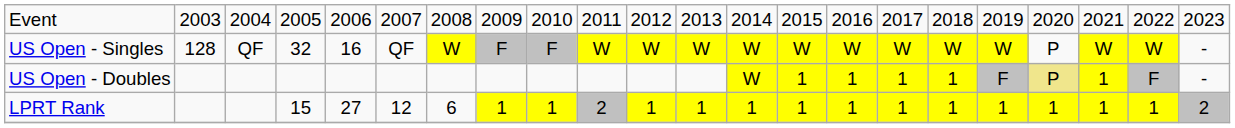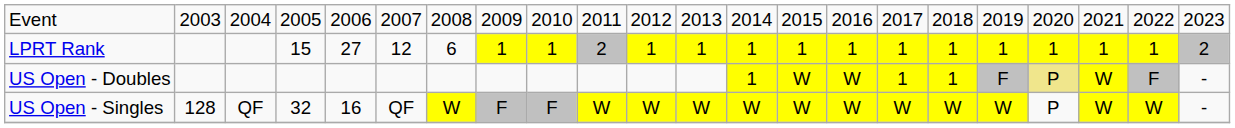 <table class="wikitable" style="font-size:85%;" align=center>
 <tr>
 <td>Event</td>
 <td>2003</td>
 <td>2004</td>
 <td>2005</td>
 <td>2006</td>
 <td>2007</td>
 <td>2008</td>
 <td>2009</td>
 <td>2010</td>
 <td>2011</td>
 <td>2012</td>
 <td>2013</td>
 <td>2014</td>
 <td>2015</td>
 <td>2016</td>
 <td>2017</td>
 <td>2018</td>
 <td>2019</td>
 <td>2020</td>
 <td>2021</td>
 <td>2022</td>
 <td>2023</td>
 </tr>
 <tr>
+<td align="left"><a href='#'>LPRT Rank</a></td>
+<td align=center></td>
+<td align=center></td>
+<td align=center>15</td>
+<td align=center>27</td>
+<td align=center>12</td>
+<td align=center>6</td>
+<td bgcolor=yellow align=center>1</td>
+<td bgcolor=yellow align=center>1</td>
+<td bgcolor=silver align=center>2</td>
+<td bgcolor=yellow align=center>1</td>
+<td bgcolor=yellow align=center>1</td>
+<td bgcolor=yellow align=center>1</td>
+<td bgcolor=yellow align=center>1</td>
+<td bgcolor=yellow align=center>1</td>
+<td bgcolor=yellow align=center>1</td>
+<td bgcolor=yellow align=center>1</td>
+<td bgcolor=yellow align=center>1</td>
+<td bgcolor=yellow align=center>1</td>
+<td bgcolor=yellow align=center>1</td>
+<td bgcolor=yellow align=center>1</td>
+<td bgcolor=silver align=center>2</td>
+</tr>
+<tr>
+<td align="left"><a href='#'>US Open</a> - Doubles</td>
+<td></td>
+<td></td>
+<td></td>
+<td></td>
+<td></td>
+<td></td>
+<td></td>
+<td></td>
+<td></td>
+<td></td>
+<td></td>
+<td bgcolor=yellow align=center>1</td>
+<td bgcolor=yellow align=center>W</td>
+<td bgcolor=yellow align=center>W</td>
+<td bgcolor=yellow align=center>1</td>
+<td bgcolor=yellow align=center>1</td>
+<td bgcolor=silver align=center>F</td>
+<td align=center style="background: khaki;">P</td>
+<td bgcolor=yellow align=center>W</td>
+<td bgcolor=silver align=center>F</td>
+<td align=center>-</td>
+</tr>
+<tr>
 <td align="left"><a href='#'>US Open</a> - Singles</td>
 <td align=center>128</td>
 <td align=center>QF</td>
 <td align=center>32</td>
 <td align=center>16</td>
 <td align=center>QF</td>
 <td bgcolor=yellow align=center>W</td>
 <td bgcolor=silver align=center>F</td>
 <td bgcolor=silver align=center>F</td>
 <td bgcolor=yellow align=center>W</td>
 <td bgcolor=yellow align=center>W</td>
 <td bgcolor=yellow align=center>W</td>
 <td bgcolor=yellow align=center>W</td>
 <td bgcolor=yellow align=center>W</td>
 <td bgcolor=yellow align=center>W</td>
 <td bgcolor=yellow align=center>W</td>
 <td bgcolor=yellow align=center>W</td>
 <td bgcolor=yellow align=center>W</td>
 <td align=center>P</td>
 <td bgcolor=yellow align=center>W</td>
 <td bgcolor=yellow align=center>W</td>
 <td align=center>-</td>
 </tr>
 <tr>
-<td align="left"><a href='#'>US Open</a> - Doubles</td>
-<td></td>
-<td></td>
-<td></td>
-<td></td>
-<td></td>
-<td></td>
-<td></td>
-<td></td>
-<td></td>
-<td></td>
-<td></td>
-<td bgcolor=yellow align=center>W</td>
-<td bgcolor=yellow align=center>1</td>
-<td bgcolor=yellow align=center>1</td>
-<td bgcolor=yellow align=center>1</td>
-<td bgcolor=yellow align=center>1</td>
-<td bgcolor=silver align=center>F</td>
-<td align=center style="background: khaki;">P</td>
-<td bgcolor=yellow align=center>1</td>
-<td bgcolor=silver align=center>F</td>
-<td align=center>-</td>
-</tr>
-<tr>
-<td align="left"><a href='#'>LPRT Rank</a></td>
-<td align=center></td>
-<td align=center></td>
-<td align=center>15</td>
-<td align=center>27</td>
-<td align=center>12</td>
-<td align=center>6</td>
-<td bgcolor=yellow align=center>1</td>
-<td bgcolor=yellow align=center>1</td>
-<td bgcolor=silver align=center>2</td>
-<td bgcolor=yellow align=center>1</td>
-<td bgcolor=yellow align=center>1</td>
-<td bgcolor=yellow align=center>1</td>
-<td bgcolor=yellow align=center>1</td>
-<td bgcolor=yellow align=center>1</td>
-<td bgcolor=yellow align=center>1</td>
-<td bgcolor=yellow align=center>1</td>
-<td bgcolor=yellow align=center>1</td>
-<td bgcolor=yellow align=center>1</td>
-<td bgcolor=yellow align=center>1</td>
-<td bgcolor=yellow align=center>1</td>
-<td bgcolor=silver align=center>2</td>
-</tr>
-<tr>
 </tr>
 </table>
